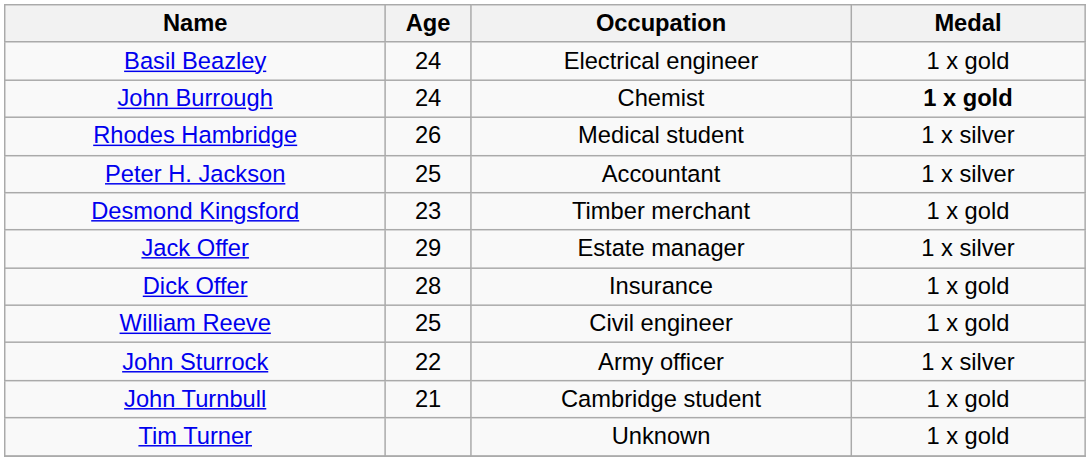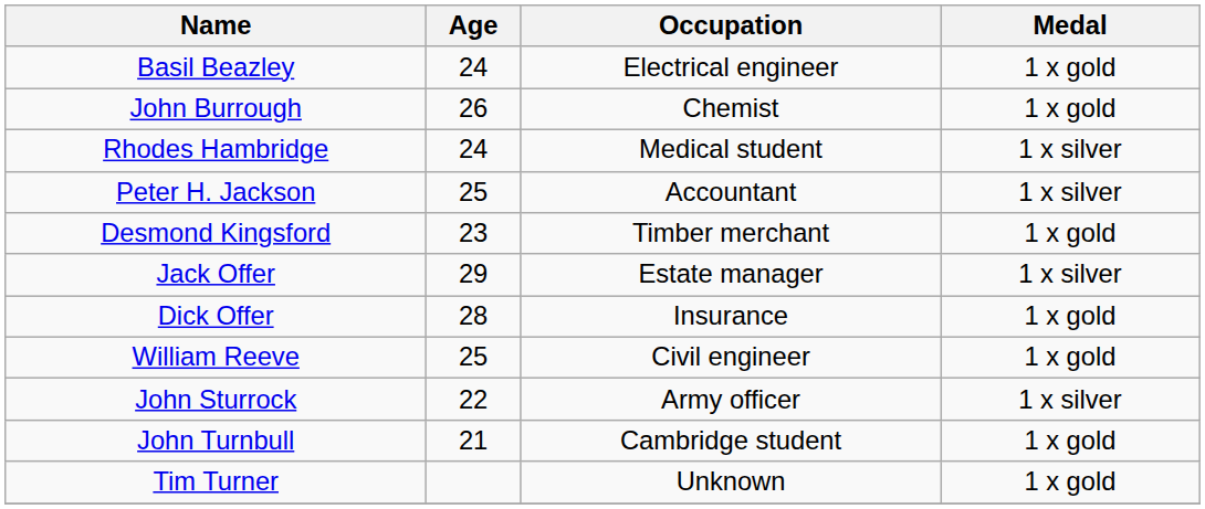 <table class="wikitable" style="text-align: center">
 <tr>
 <th width=250>Name</th>
 <th width=50>Age</th>
 <th width=250>Occupation</th>
 <th width=150>Medal</th>
 </tr>
 <tr>
 <td><a href='#'>Basil Beazley</a></td>
 <td>24</td>
 <td>Electrical engineer</td>
 <td>1 x gold</td>
 </tr>
 <tr>
 <td><a href='#'>John Burrough</a></td>
-<td>24</td>
+<td>26</td>
 <td>Chemist</td>
-<td><strong>1 x gold</strong></td>
+<td>1 x gold</td>
 </tr>
 <tr>
 <td><a href='#'>Rhodes Hambridge</a></td>
-<td>26</td>
+<td>24</td>
 <td>Medical student</td>
 <td>1 x silver</td>
 </tr>
 <tr>
 <td><a href='#'>Peter H. Jackson</a></td>
 <td>25</td>
 <td>Accountant</td>
 <td>1 x silver</td>
 </tr>
 <tr>
 <td><a href='#'>Desmond Kingsford</a></td>
 <td>23</td>
 <td>Timber merchant</td>
 <td>1 x gold</td>
 </tr>
 <tr>
 <td><a href='#'>Jack Offer</a></td>
 <td>29</td>
 <td>Estate manager</td>
 <td>1 x silver</td>
 </tr>
 <tr>
 <td><a href='#'>Dick Offer</a></td>
 <td>28</td>
 <td>Insurance</td>
 <td>1 x gold</td>
 </tr>
 <tr>
 <td><a href='#'>William Reeve</a></td>
 <td>25</td>
 <td>Civil engineer</td>
 <td>1 x gold</td>
 </tr>
 <tr>
 <td><a href='#'>John Sturrock</a></td>
 <td>22</td>
 <td>Army officer</td>
 <td>1 x silver</td>
 </tr>
 <tr>
 <td><a href='#'>John Turnbull</a></td>
 <td>21</td>
 <td>Cambridge student</td>
 <td>1 x gold</td>
 </tr>
 <tr>
 <td><a href='#'>Tim Turner</a></td>
 <td></td>
 <td>Unknown</td>
 <td>1 x gold</td>
 </tr>
 <tr>
 </tr>
 </table>
